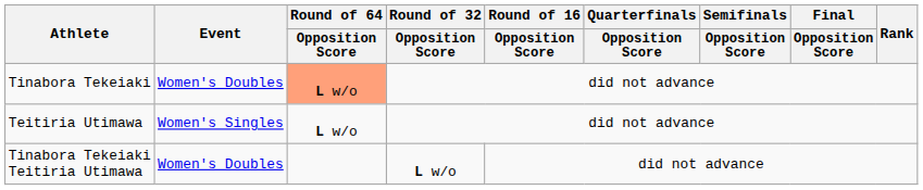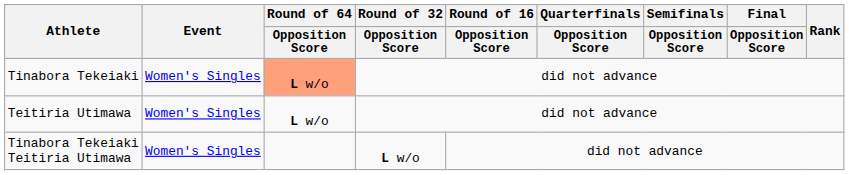 <table class=wikitable style="font-size:90%">
 <tr>
 <th rowspan="2">Athlete</th>
 <th rowspan="2">Event</th>
 <th>Round of 64</th>
 <th>Round of 32</th>
 <th>Round of 16</th>
 <th>Quarterfinals</th>
 <th>Semifinals</th>
 <th>Final</th>
 <th rowspan=2>Rank</th>
 </tr>
 <tr style="font-size:95%">
 <th>Opposition<br>Score</th>
 <th>Opposition<br>Score</th>
 <th>Opposition<br>Score</th>
 <th>Opposition<br>Score</th>
 <th>Opposition<br>Score</th>
 <th>Opposition<br>Score</th>
 </tr>
 <tr align=center>
 <td align=left>Tinabora Tekeiaki</td>
-<td align=left><a href='#'>Women's Doubles</a></td>
+<td align=left><a href='#'>Women's Singles</a></td>
 <td style="background: lightsalmon;"><br><strong>L</strong> w/o</td>
 <td colspan=6>did not advance</td>
 </tr>
 <tr align=center>
 <td align=left>Teitiria Utimawa</td>
 <td align=left><a href='#'>Women's Singles</a></td>
 <td><br><strong>L</strong> w/o</td>
 <td colspan=6>did not advance</td>
 </tr>
 <tr align=center>
 <td align=left>Tinabora Tekeiaki<br>Teitiria Utimawa</td>
-<td align=left><a href='#'>Women's Doubles</a></td>
+<td align=left><a href='#'>Women's Singles</a></td>
 <td></td>
 <td><br><strong>L</strong> w/o</td>
 <td colspan=5>did not advance</td>
 </tr>
 </table>
